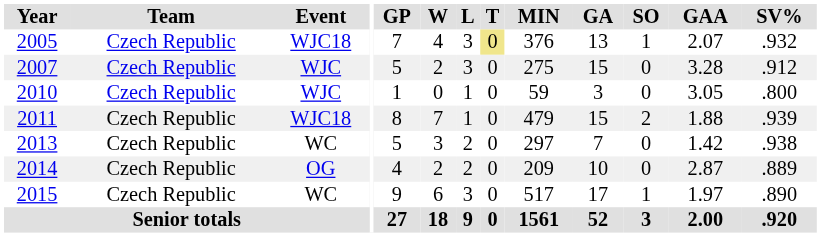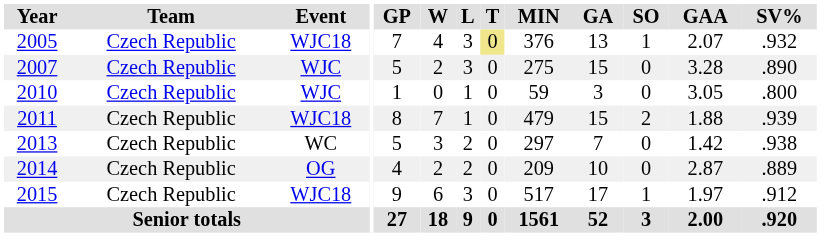 <table border="0" cellpadding="1" cellspacing="0" ID="Table3" style="text-align:center; width:40em">
 <tr ALIGN="center" bgcolor="#e0e0e0">
 <th>Year</th>
 <th>Team</th>
 <th>Event</th>
 <th rowspan="99" bgcolor="#ffffff"></th>
 <th>GP</th>
 <th>W</th>
 <th>L</th>
 <th>T</th>
 <th>MIN</th>
 <th>GA</th>
 <th>SO</th>
 <th>GAA</th>
 <th>SV%</th>
 </tr>
 <tr>
 <td><a href='#'>2005</a></td>
 <td><a href='#'>Czech Republic</a></td>
 <td><a href='#'>WJC18</a></td>
 <td>7</td>
 <td>4</td>
 <td>3</td>
 <td style="background: khaki;">0</td>
 <td>376</td>
 <td>13</td>
 <td>1</td>
 <td>2.07</td>
 <td>.932</td>
 </tr>
 <tr bgcolor="#f0f0f0">
 <td><a href='#'>2007</a></td>
 <td><a href='#'>Czech Republic</a></td>
 <td><a href='#'>WJC</a></td>
 <td>5</td>
 <td>2</td>
 <td>3</td>
 <td>0</td>
 <td>275</td>
 <td>15</td>
 <td>0</td>
 <td>3.28</td>
-<td>.912</td>
+<td>.890</td>
 </tr>
 <tr>
 <td><a href='#'>2010</a></td>
 <td><a href='#'>Czech Republic</a></td>
 <td><a href='#'>WJC</a></td>
 <td>1</td>
 <td>0</td>
 <td>1</td>
 <td>0</td>
 <td>59</td>
 <td>3</td>
 <td>0</td>
 <td>3.05</td>
 <td>.800</td>
 </tr>
 <tr bgcolor="#f0f0f0">
 <td><a href='#'>2011</a></td>
 <td>Czech Republic</td>
 <td><a href='#'>WJC18</a></td>
 <td>8</td>
 <td>7</td>
 <td>1</td>
 <td>0</td>
 <td>479</td>
 <td>15</td>
 <td>2</td>
 <td>1.88</td>
 <td>.939</td>
 </tr>
 <tr>
 <td><a href='#'>2013</a></td>
 <td>Czech Republic</td>
 <td>WC</td>
 <td>5</td>
 <td>3</td>
 <td>2</td>
 <td>0</td>
 <td>297</td>
 <td>7</td>
 <td>0</td>
 <td>1.42</td>
 <td>.938</td>
 </tr>
 <tr bgcolor="#f0f0f0">
 <td><a href='#'>2014</a></td>
 <td>Czech Republic</td>
 <td><a href='#'>OG</a></td>
 <td>4</td>
 <td>2</td>
 <td>2</td>
 <td>0</td>
 <td>209</td>
 <td>10</td>
 <td>0</td>
 <td>2.87</td>
 <td>.889</td>
 </tr>
 <tr>
 <td><a href='#'>2015</a></td>
 <td>Czech Republic</td>
-<td>WC</td>
+<td><a href='#'>WJC18</a></td>
 <td>9</td>
 <td>6</td>
 <td>3</td>
 <td>0</td>
 <td>517</td>
 <td>17</td>
 <td>1</td>
 <td>1.97</td>
-<td>.890</td>
+<td>.912</td>
 </tr>
 <tr bgcolor="#e0e0e0">
 <th colspan=3>Senior totals</th>
 <th>27</th>
 <th>18</th>
 <th>9</th>
 <th>0</th>
 <th>1561</th>
 <th>52</th>
 <th>3</th>
 <th>2.00</th>
 <th>.920</th>
 </tr>
 </table>
